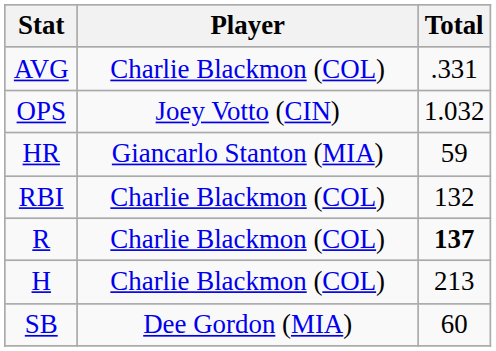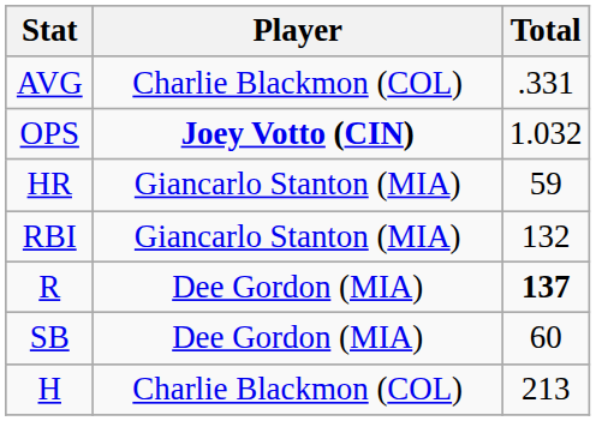 <table class="wikitable" style="text-align:center;">
 <tr>
 <th style="width:15%;">Stat</th>
 <th>Player</th>
 <th style="width:15%;">Total</th>
 </tr>
 <tr>
 <td><a href='#'>AVG</a></td>
 <td><a href='#'>Charlie Blackmon</a> (<a href='#'>COL</a>)</td>
 <td>.331</td>
 </tr>
 <tr>
 <td><a href='#'>OPS</a></td>
-<td><a href='#'>Joey Votto</a> (<a href='#'>CIN</a>)</td>
+<td><strong><a href='#'>Joey Votto</a> (<a href='#'>CIN</a>)</strong></td>
 <td>1.032</td>
 </tr>
 <tr>
 <td><a href='#'>HR</a></td>
 <td><a href='#'>Giancarlo Stanton</a> (<a href='#'>MIA</a>)</td>
 <td>59</td>
 </tr>
 <tr>
 <td><a href='#'>RBI</a></td>
-<td><a href='#'>Charlie Blackmon</a> (<a href='#'>COL</a>)</td>
+<td><a href='#'>Giancarlo Stanton</a> (<a href='#'>MIA</a>)</td>
 <td>132</td>
 </tr>
 <tr>
 <td><a href='#'>R</a></td>
-<td><a href='#'>Charlie Blackmon</a> (<a href='#'>COL</a>)</td>
+<td><a href='#'>Dee Gordon</a> (<a href='#'>MIA</a>)</td>
 <td><strong>137</strong></td>
+</tr>
+<tr>
+<td><a href='#'>SB</a></td>
+<td><a href='#'>Dee Gordon</a> (<a href='#'>MIA</a>)</td>
+<td>60</td>
 </tr>
 <tr>
 <td><a href='#'>H</a></td>
 <td><a href='#'>Charlie Blackmon</a> (<a href='#'>COL</a>)</td>
 <td>213</td>
 </tr>
-<tr>
-<td><a href='#'>SB</a></td>
-<td><a href='#'>Dee Gordon</a> (<a href='#'>MIA</a>)</td>
-<td>60</td>
-</tr>
 </table>
